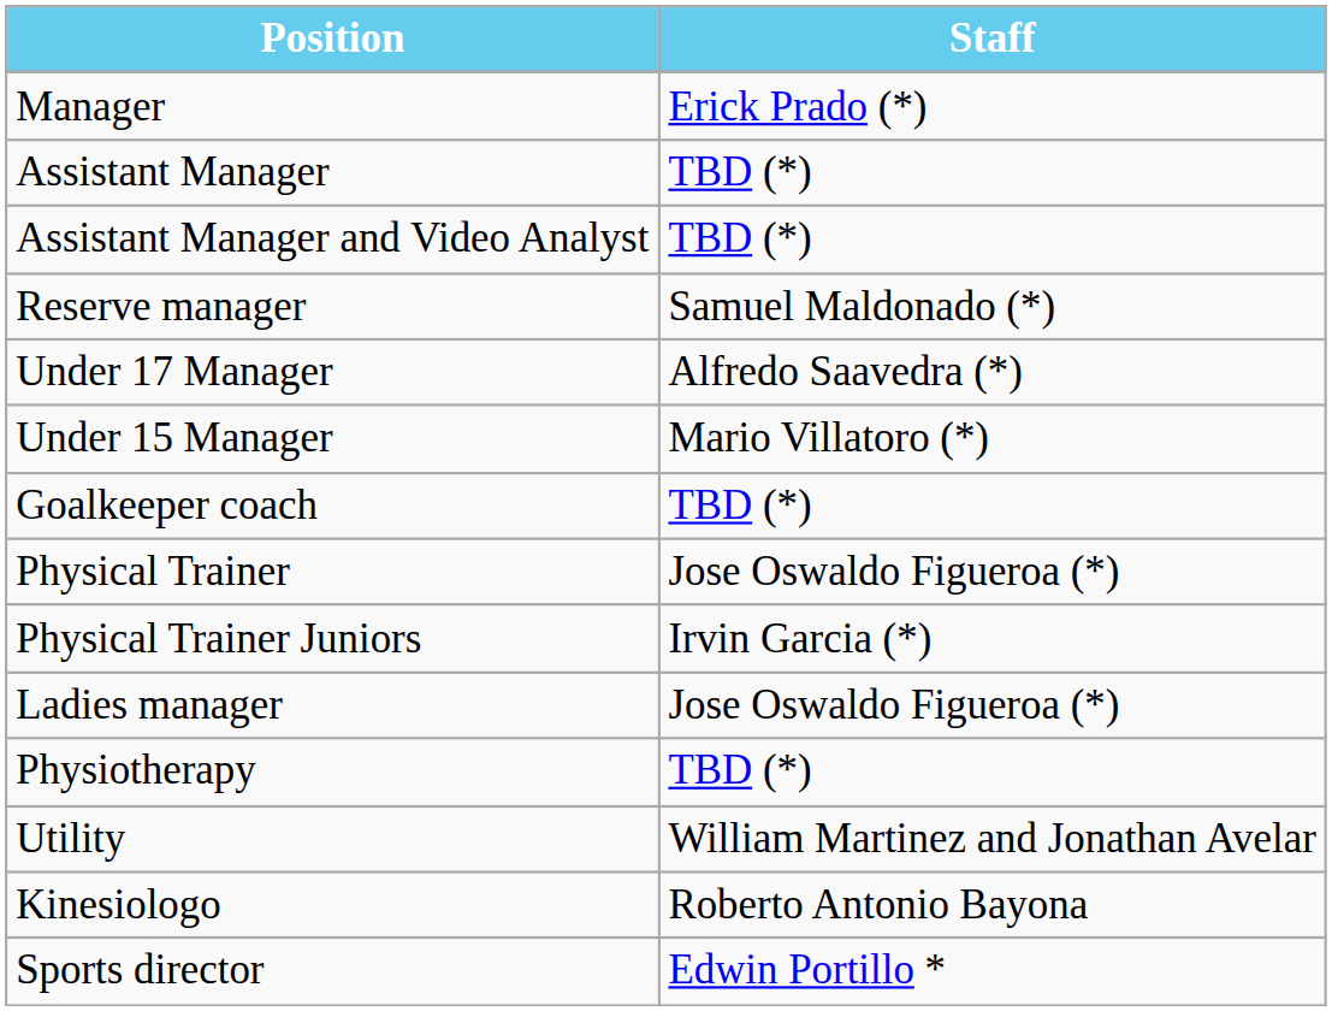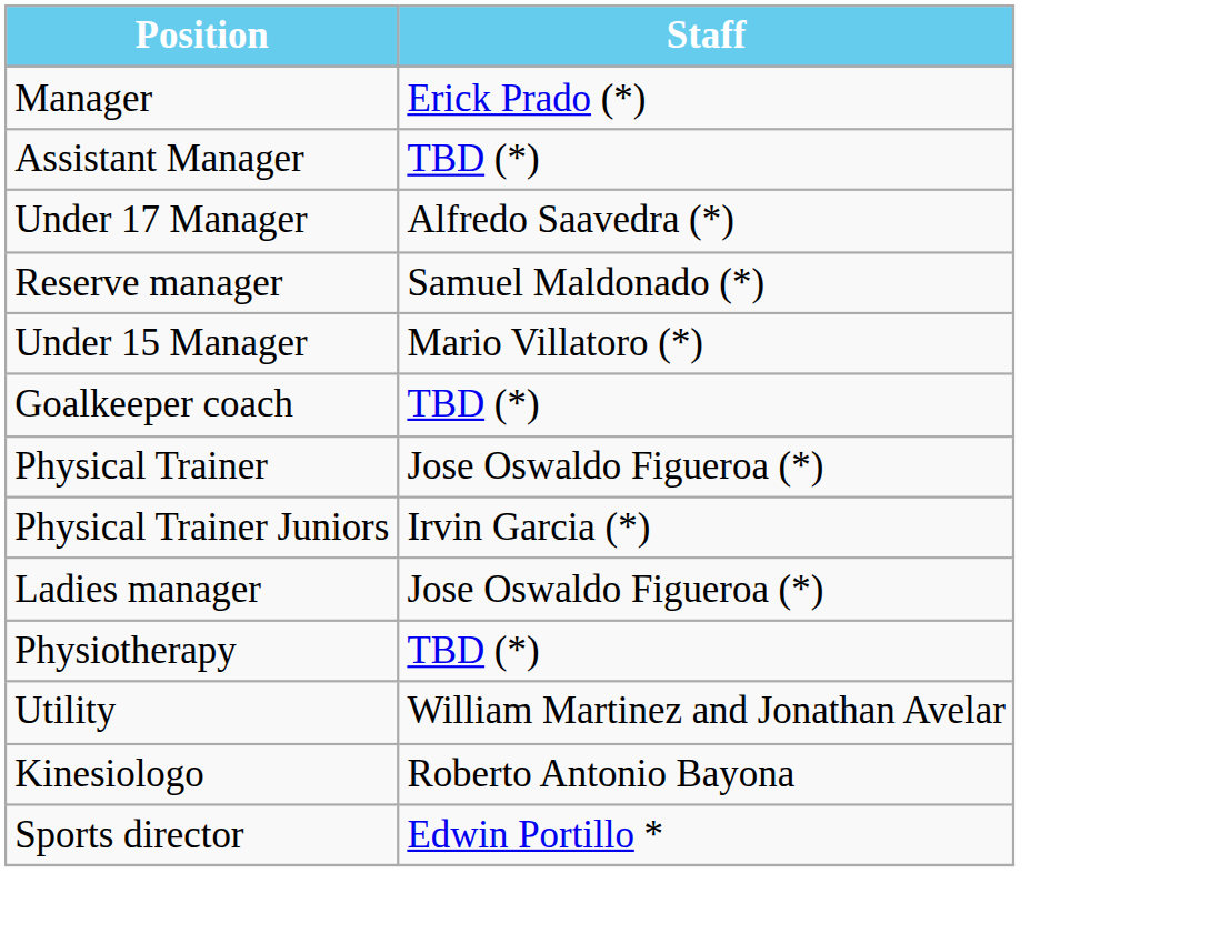 <table class="wikitable">
 <tr>
 <th style=background-color:#66CCEE;color:#FFFFFF>Position</th>
 <th style=background-color:#66CCEE;color:#FFFFFF>Staff</th>
 </tr>
 <tr>
 </tr>
 <tr>
 <td>Manager</td>
 <td> <a href='#'>Erick Prado</a> (*)</td>
 </tr>
 <tr>
 <td>Assistant Manager</td>
 <td> <a href='#'>TBD</a> (*)</td>
 </tr>
 <tr>
-<td>Assistant Manager and Video Analyst</td>
-<td> <a href='#'>TBD</a> (*)</td>
+<td>Under 17 Manager</td>
+<td> Alfredo Saavedra (*)</td>
 </tr>
 <tr>
 <td>Reserve manager</td>
 <td> Samuel Maldonado (*)</td>
-</tr>
-<tr>
-<td>Under 17 Manager</td>
-<td> Alfredo Saavedra (*)</td>
 </tr>
 <tr>
 <td>Under 15 Manager</td>
 <td> Mario Villatoro (*)</td>
 </tr>
 <tr>
 <td>Goalkeeper coach</td>
 <td> <a href='#'>TBD</a> (*)</td>
 </tr>
 <tr>
 <td>Physical Trainer</td>
 <td> Jose Oswaldo Figueroa (*)</td>
 </tr>
 <tr>
 <td>Physical Trainer Juniors</td>
 <td> Irvin Garcia  (*)</td>
 </tr>
 <tr>
 <td>Ladies manager</td>
 <td> Jose Oswaldo Figueroa (*)</td>
 </tr>
 <tr>
 <td>Physiotherapy</td>
 <td> <a href='#'>TBD</a> (*)</td>
 </tr>
 <tr>
 <td>Utility</td>
 <td> William Martinez and  Jonathan Avelar</td>
 </tr>
 <tr>
 <td>Kinesiologo</td>
 <td> Roberto Antonio Bayona</td>
 </tr>
 <tr>
 <td>Sports director</td>
 <td> <a href='#'>Edwin Portillo</a> *</td>
 </tr>
 <tr>
 </tr>
 </table>
